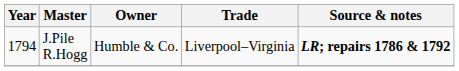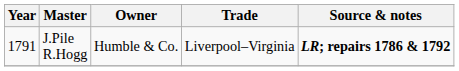 <table class=" wikitable">
 <tr>
 <th>Year</th>
 <th>Master</th>
 <th>Owner</th>
 <th>Trade</th>
 <th>Source & notes</th>
 </tr>
 <tr>
-<td>1794</td>
+<td>1791</td>
 <td>J.Pile<br>R.Hogg</td>
 <td>Humble & Co.</td>
 <td>Liverpool–Virginia</td>
 <td><strong><em>LR</em>; repairs 1786 & 1792</strong></td>
 </tr>
 <tr>
 </tr>
 </table>
